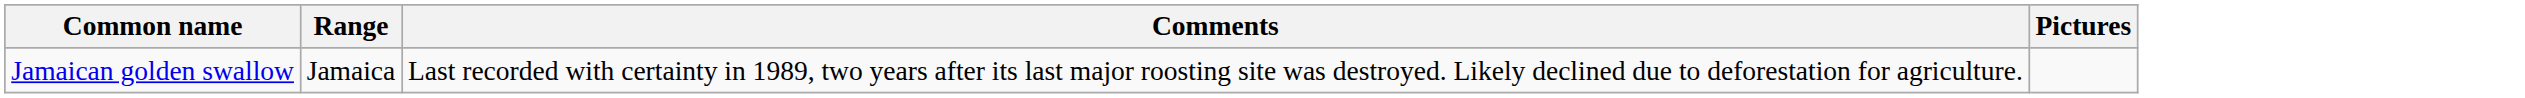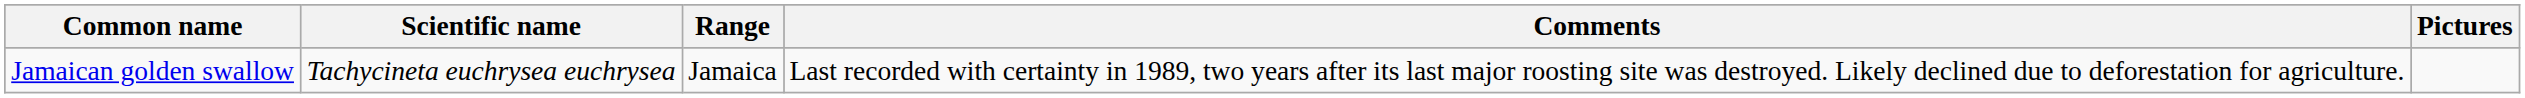 <table class="wikitable sortable">
 <tr>
 <th>Common name</th>
+<th>Scientific name</th>
 <th>Range</th>
 <th class="unsortable">Comments</th>
 <th>Pictures</th>
 </tr>
 <tr>
 <td><a href='#'>Jamaican golden swallow</a></td>
+<td><em>Tachycineta euchrysea euchrysea</em></td>
 <td>Jamaica</td>
 <td>Last recorded with certainty in 1989, two years after its last major roosting site was destroyed. Likely declined due to deforestation for agriculture.</td>
 <td></td>
 </tr>
 </table>
